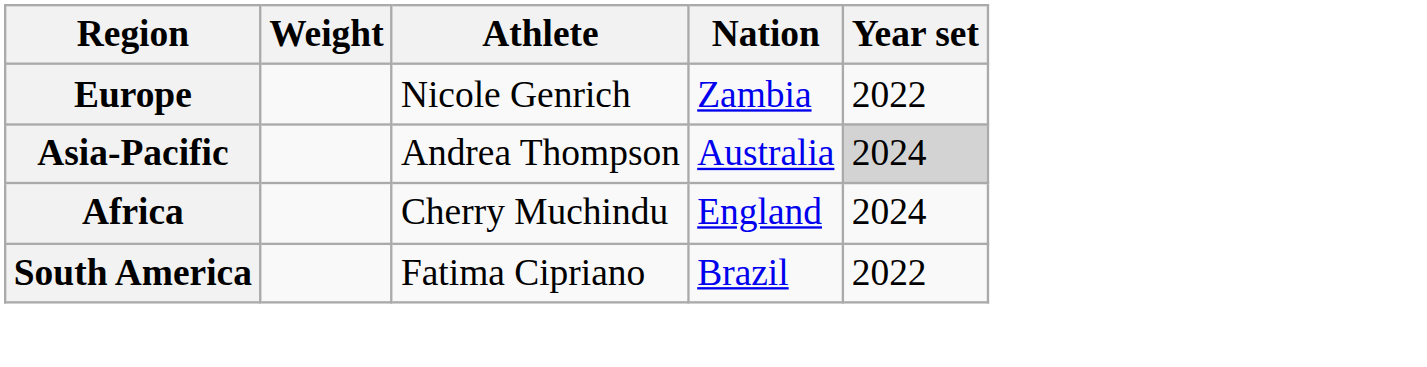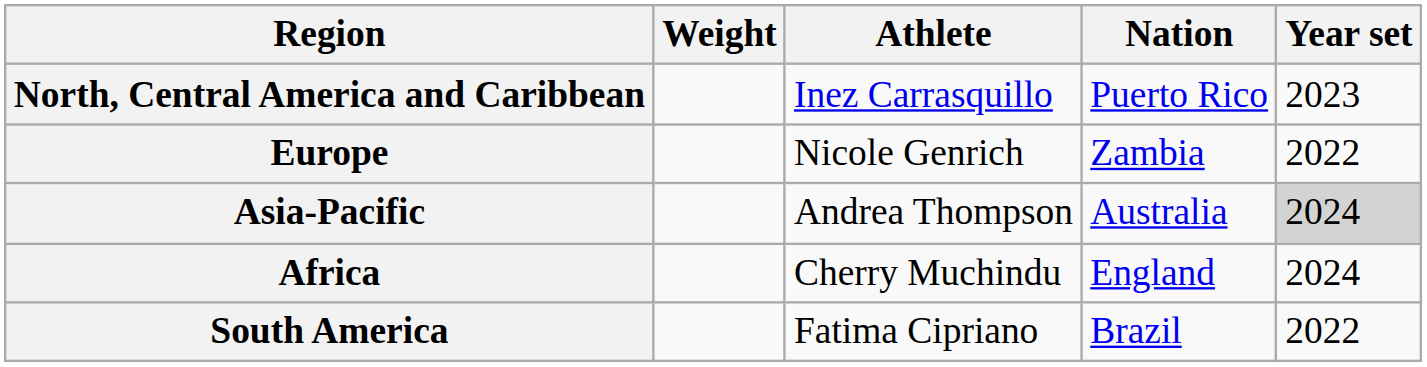 <table class="wikitable">
 <tr>
 <th>Region</th>
 <th>Weight</th>
 <th>Athlete</th>
 <th>Nation</th>
 <th>Year set</th>
+</tr>
+<tr>
+<th>North, Central America and Caribbean</th>
+<td></td>
+<td><a href='#'>Inez Carrasquillo</a></td>
+<td> <a href='#'>Puerto Rico</a></td>
+<td>2023</td>
 </tr>
 <tr>
 <th>Europe</th>
 <td></td>
 <td>Nicole Genrich</td>
 <td> <a href='#'>Zambia</a></td>
 <td>2022</td>
 </tr>
 <tr>
 <th>Asia-Pacific</th>
 <td></td>
 <td>Andrea Thompson</td>
 <td> <a href='#'>Australia</a></td>
 <td style="background: lightgrey;">2024</td>
 </tr>
 <tr>
 <th>Africa</th>
 <td></td>
 <td>Cherry Muchindu</td>
 <td> <a href='#'>England</a></td>
 <td>2024</td>
 </tr>
 <tr>
 <th>South America</th>
 <td></td>
 <td>Fatima Cipriano</td>
 <td> <a href='#'>Brazil</a></td>
 <td>2022</td>
 </tr>
 </table>
